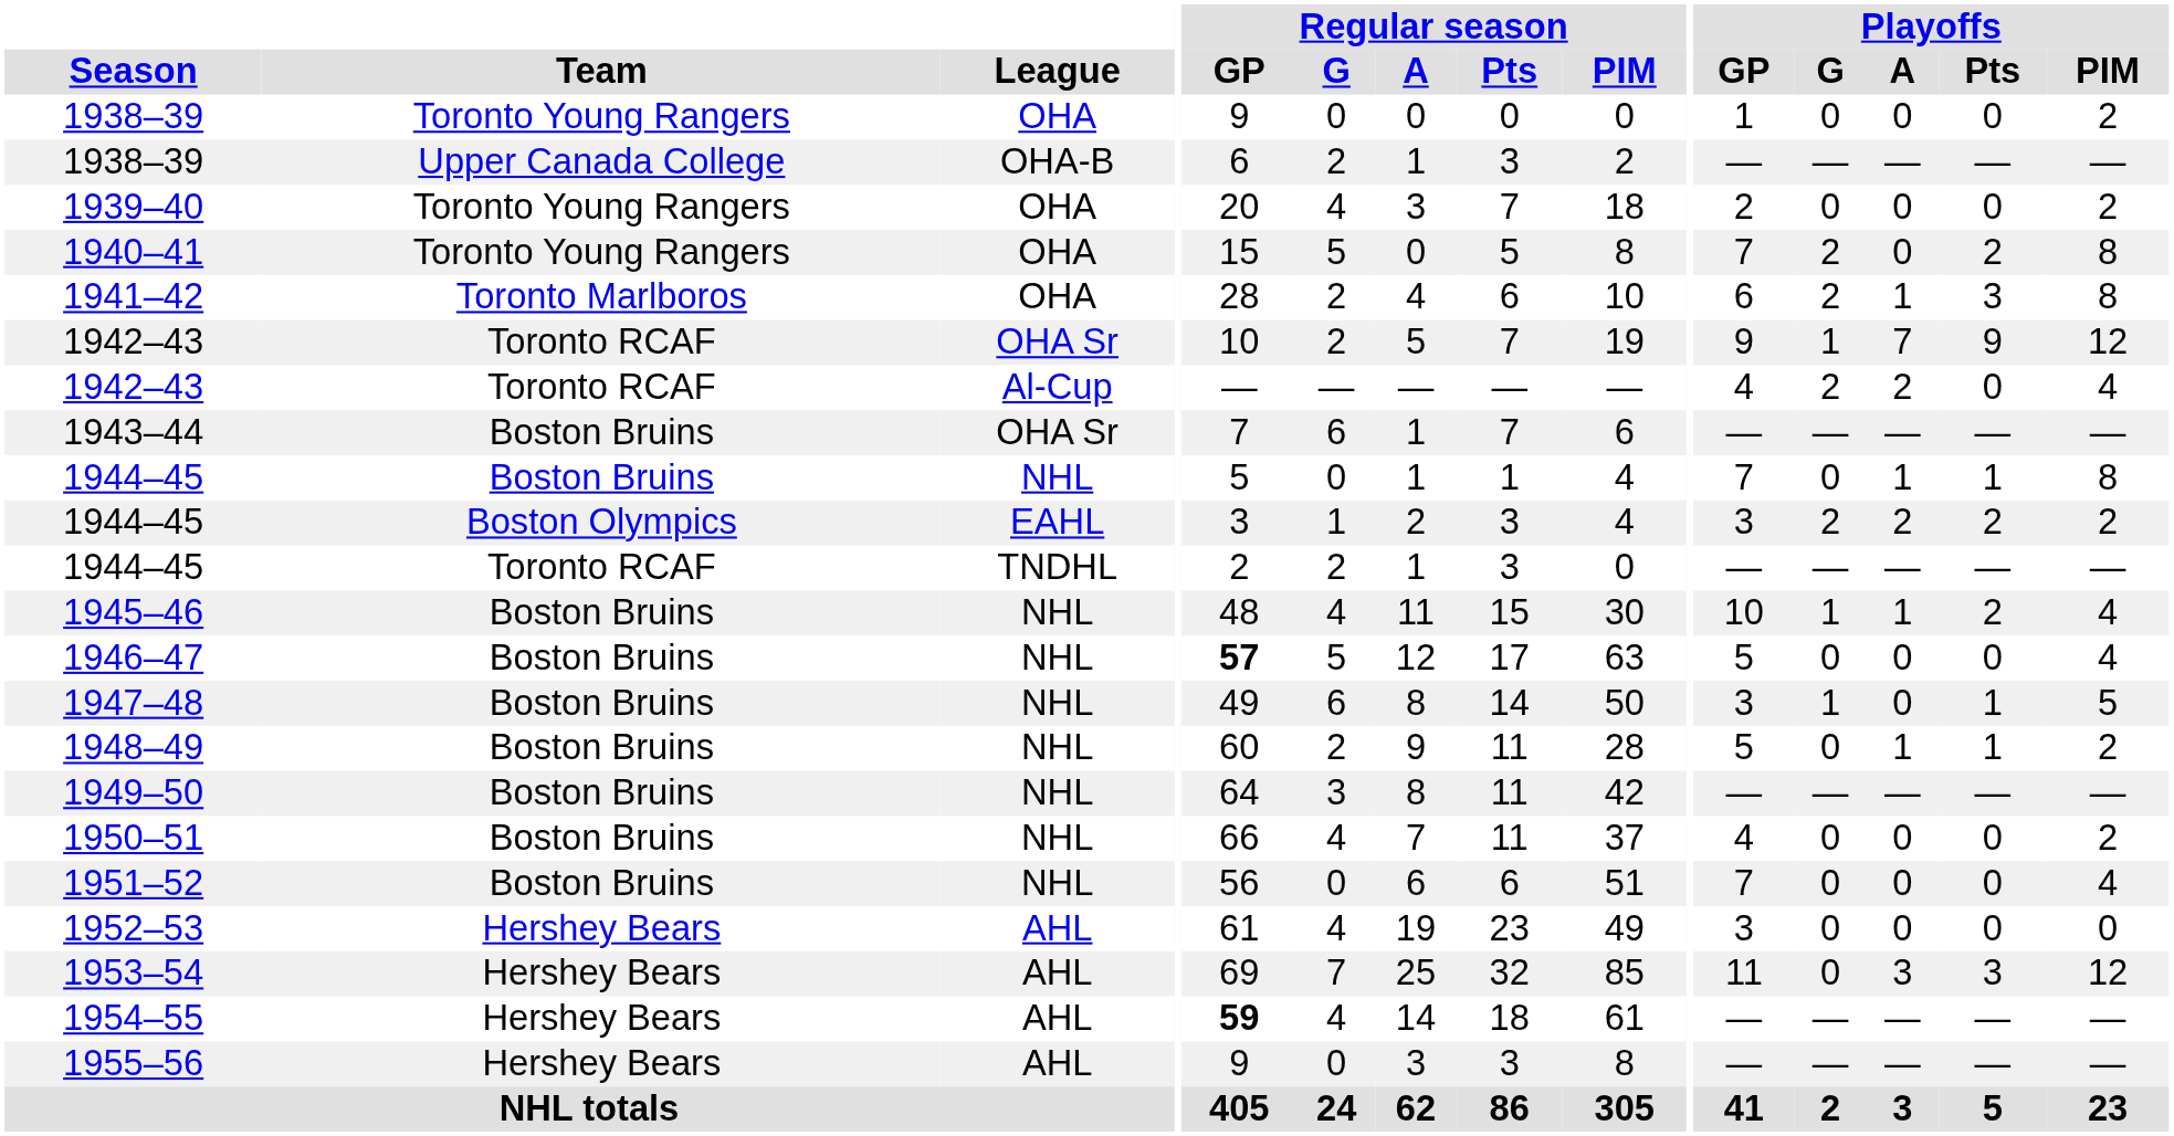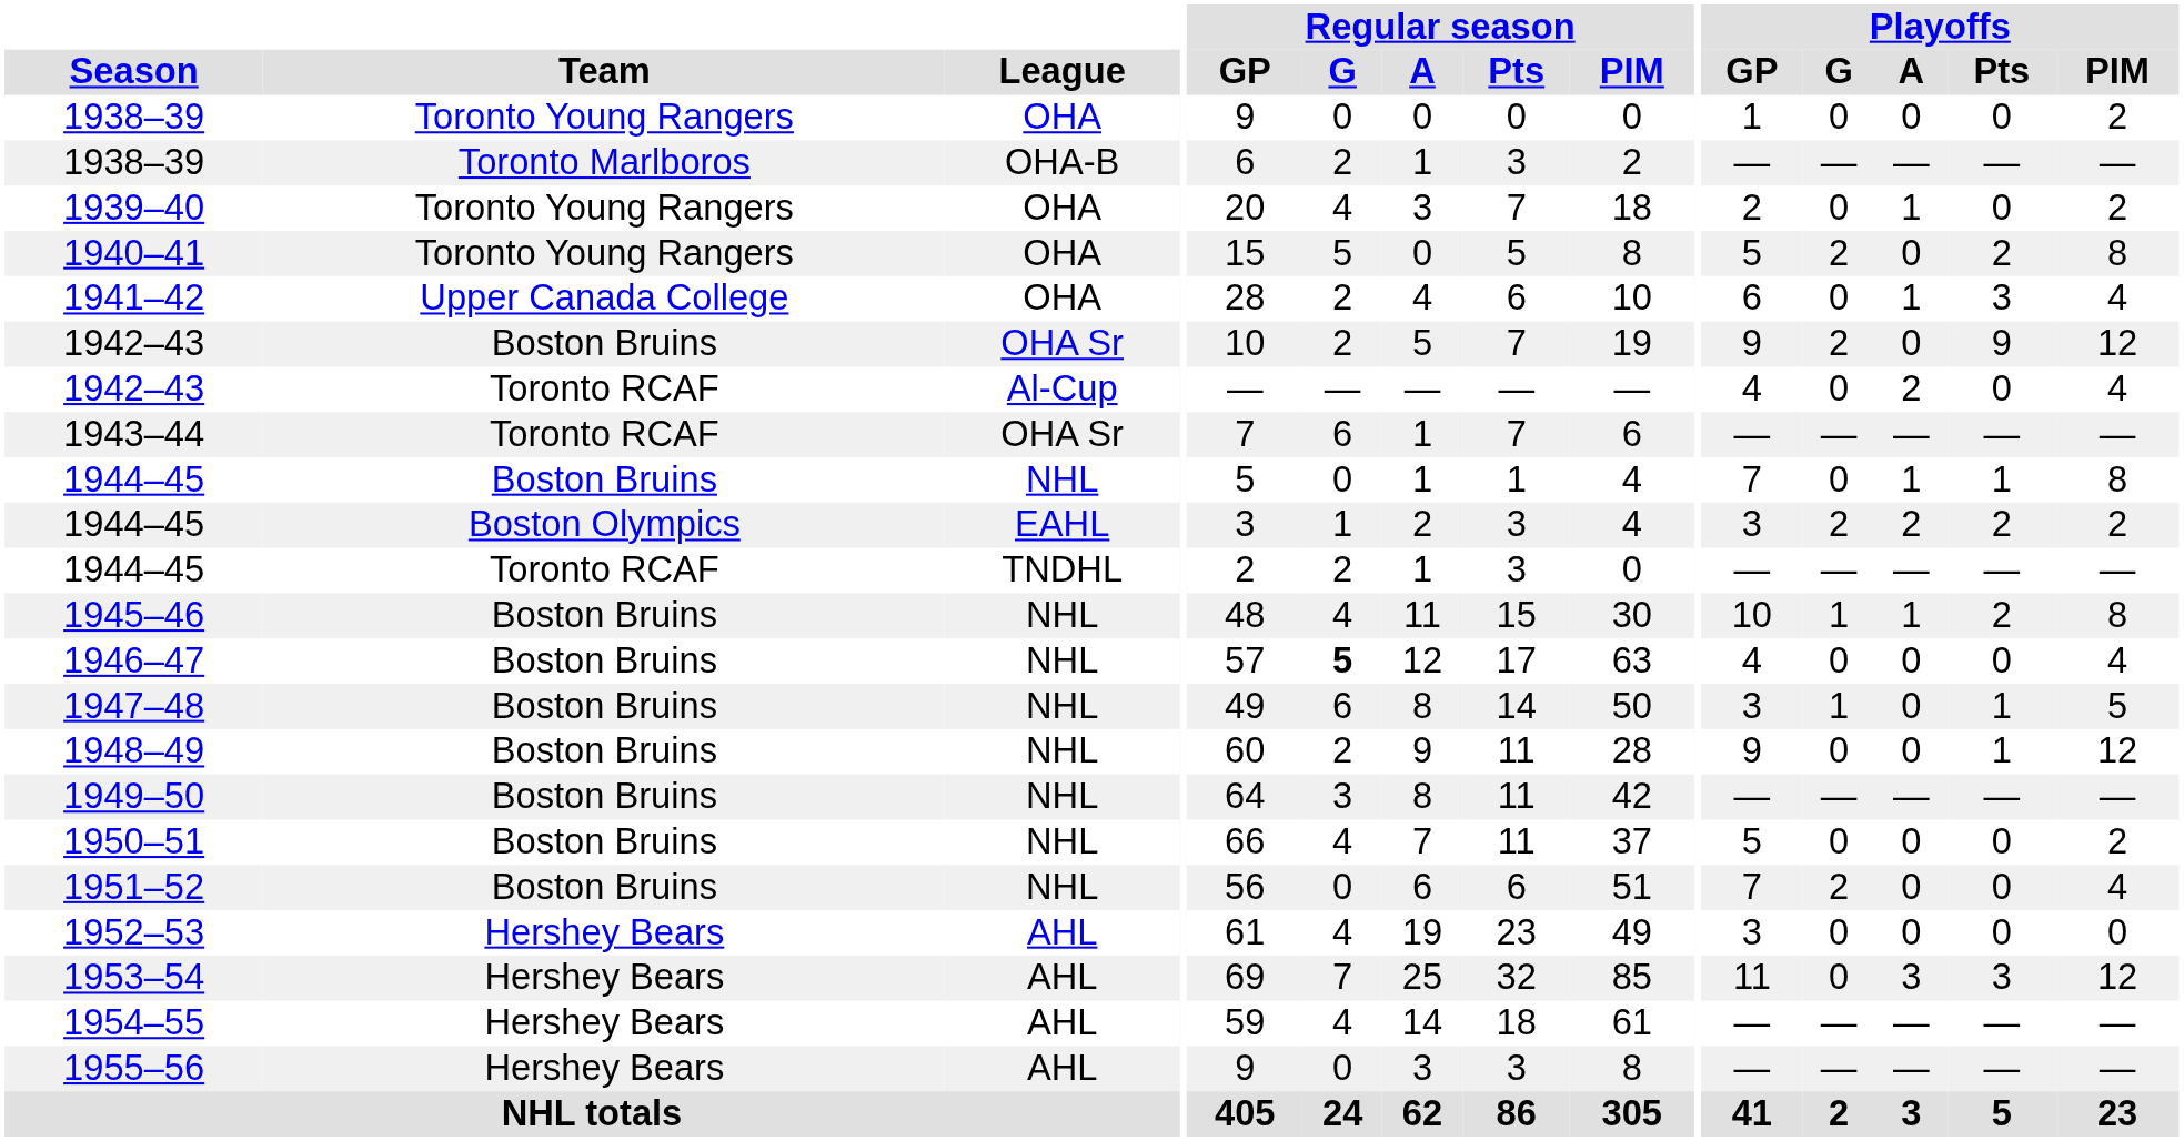 <table border="0" cellpadding="1" cellspacing="0" style="text-align:center; width:60em">
 <tr bgcolor="#e0e0e0">
 <th colspan="3" bgcolor="#ffffff"></th>
 <th rowspan="100" bgcolor="#ffffff"></th>
 <th colspan="5"><a href='#'>Regular season</a></th>
 <th rowspan="100" bgcolor="#ffffff"></th>
 <th colspan="5"><a href='#'>Playoffs</a></th>
 </tr>
 <tr bgcolor="#e0e0e0">
 <th><a href='#'>Season</a></th>
 <th>Team</th>
 <th>League</th>
 <th>GP</th>
 <th><a href='#'>G</a></th>
 <th><a href='#'>A</a></th>
 <th><a href='#'>Pts</a></th>
 <th><a href='#'>PIM</a></th>
 <th>GP</th>
 <th>G</th>
 <th>A</th>
 <th>Pts</th>
 <th>PIM</th>
 </tr>
 <tr>
 <td><a href='#'>1938–39</a></td>
 <td><a href='#'>Toronto Young Rangers</a></td>
 <td><a href='#'>OHA</a></td>
 <td>9</td>
 <td>0</td>
 <td>0</td>
 <td>0</td>
 <td>0</td>
 <td>1</td>
 <td>0</td>
 <td>0</td>
 <td>0</td>
 <td>2</td>
 </tr>
 <tr bgcolor="#f0f0f0">
 <td>1938–39</td>
-<td><a href='#'>Upper Canada College</a></td>
+<td><a href='#'>Toronto Marlboros</a></td>
 <td>OHA-B</td>
 <td>6</td>
 <td>2</td>
 <td>1</td>
 <td>3</td>
 <td>2</td>
 <td>—</td>
 <td>—</td>
 <td>—</td>
 <td>—</td>
 <td>—</td>
 </tr>
 <tr>
 <td><a href='#'>1939–40</a></td>
 <td>Toronto Young Rangers</td>
 <td>OHA</td>
 <td>20</td>
 <td>4</td>
 <td>3</td>
 <td>7</td>
 <td>18</td>
 <td>2</td>
 <td>0</td>
-<td>0</td>
+<td>1</td>
 <td>0</td>
 <td>2</td>
 </tr>
 <tr bgcolor="#f0f0f0">
 <td><a href='#'>1940–41</a></td>
 <td>Toronto Young Rangers</td>
 <td>OHA</td>
 <td>15</td>
 <td>5</td>
 <td>0</td>
 <td>5</td>
 <td>8</td>
-<td>7</td>
+<td>5</td>
 <td>2</td>
 <td>0</td>
 <td>2</td>
 <td>8</td>
 </tr>
 <tr>
 <td><a href='#'>1941–42</a></td>
-<td><a href='#'>Toronto Marlboros</a></td>
+<td><a href='#'>Upper Canada College</a></td>
 <td>OHA</td>
 <td>28</td>
 <td>2</td>
 <td>4</td>
 <td>6</td>
 <td>10</td>
 <td>6</td>
-<td>2</td>
+<td>0</td>
 <td>1</td>
 <td>3</td>
-<td>8</td>
+<td>4</td>
 </tr>
 <tr bgcolor="#f0f0f0">
 <td>1942–43</td>
-<td>Toronto RCAF</td>
+<td>Boston Bruins</td>
 <td><a href='#'>OHA Sr</a></td>
 <td>10</td>
 <td>2</td>
 <td>5</td>
 <td>7</td>
 <td>19</td>
 <td>9</td>
-<td>1</td>
-<td>7</td>
+<td>2</td>
+<td>0</td>
 <td>9</td>
 <td>12</td>
 </tr>
 <tr>
 <td><a href='#'>1942–43</a></td>
 <td>Toronto RCAF</td>
 <td><a href='#'>Al-Cup</a></td>
 <td>—</td>
 <td>—</td>
 <td>—</td>
 <td>—</td>
 <td>—</td>
 <td>4</td>
-<td>2</td>
+<td>0</td>
 <td>2</td>
 <td>0</td>
 <td>4</td>
 </tr>
 <tr bgcolor="#f0f0f0">
 <td>1943–44</td>
-<td>Boston Bruins</td>
+<td>Toronto RCAF</td>
 <td>OHA Sr</td>
 <td>7</td>
 <td>6</td>
 <td>1</td>
 <td>7</td>
 <td>6</td>
 <td>—</td>
 <td>—</td>
 <td>—</td>
 <td>—</td>
 <td>—</td>
 </tr>
 <tr>
 <td><a href='#'>1944–45</a></td>
 <td><a href='#'>Boston Bruins</a></td>
 <td><a href='#'>NHL</a></td>
 <td>5</td>
 <td>0</td>
 <td>1</td>
 <td>1</td>
 <td>4</td>
 <td>7</td>
 <td>0</td>
 <td>1</td>
 <td>1</td>
 <td>8</td>
 </tr>
 <tr bgcolor="#f0f0f0">
 <td>1944–45</td>
 <td><a href='#'>Boston Olympics</a></td>
 <td><a href='#'>EAHL</a></td>
 <td>3</td>
 <td>1</td>
 <td>2</td>
 <td>3</td>
 <td>4</td>
 <td>3</td>
 <td>2</td>
 <td>2</td>
 <td>2</td>
 <td>2</td>
 </tr>
 <tr>
 <td>1944–45</td>
 <td>Toronto RCAF</td>
 <td>TNDHL</td>
 <td>2</td>
 <td>2</td>
 <td>1</td>
 <td>3</td>
 <td>0</td>
 <td>—</td>
 <td>—</td>
 <td>—</td>
 <td>—</td>
 <td>—</td>
 </tr>
 <tr bgcolor="#f0f0f0">
 <td><a href='#'>1945–46</a></td>
 <td>Boston Bruins</td>
 <td>NHL</td>
 <td>48</td>
 <td>4</td>
 <td>11</td>
 <td>15</td>
 <td>30</td>
 <td>10</td>
 <td>1</td>
 <td>1</td>
 <td>2</td>
-<td>4</td>
+<td>8</td>
 </tr>
 <tr>
 <td><a href='#'>1946–47</a></td>
 <td>Boston Bruins</td>
 <td>NHL</td>
-<td><strong>57</strong></td>
-<td>5</td>
+<td>57</td>
+<td><strong>5</strong></td>
 <td>12</td>
 <td>17</td>
 <td>63</td>
-<td>5</td>
+<td>4</td>
 <td>0</td>
 <td>0</td>
 <td>0</td>
 <td>4</td>
 </tr>
 <tr bgcolor="#f0f0f0">
 <td><a href='#'>1947–48</a></td>
 <td>Boston Bruins</td>
 <td>NHL</td>
 <td>49</td>
 <td>6</td>
 <td>8</td>
 <td>14</td>
 <td>50</td>
 <td>3</td>
 <td>1</td>
 <td>0</td>
 <td>1</td>
 <td>5</td>
 </tr>
 <tr>
 <td><a href='#'>1948–49</a></td>
 <td>Boston Bruins</td>
 <td>NHL</td>
 <td>60</td>
 <td>2</td>
 <td>9</td>
 <td>11</td>
 <td>28</td>
-<td>5</td>
+<td>9</td>
+<td>0</td>
 <td>0</td>
 <td>1</td>
-<td>1</td>
-<td>2</td>
+<td>12</td>
 </tr>
 <tr bgcolor="#f0f0f0">
 <td><a href='#'>1949–50</a></td>
 <td>Boston Bruins</td>
 <td>NHL</td>
 <td>64</td>
 <td>3</td>
 <td>8</td>
 <td>11</td>
 <td>42</td>
 <td>—</td>
 <td>—</td>
 <td>—</td>
 <td>—</td>
 <td>—</td>
 </tr>
 <tr>
 <td><a href='#'>1950–51</a></td>
 <td>Boston Bruins</td>
 <td>NHL</td>
 <td>66</td>
 <td>4</td>
 <td>7</td>
 <td>11</td>
 <td>37</td>
-<td>4</td>
+<td>5</td>
 <td>0</td>
 <td>0</td>
 <td>0</td>
 <td>2</td>
 </tr>
 <tr bgcolor="#f0f0f0">
 <td><a href='#'>1951–52</a></td>
 <td>Boston Bruins</td>
 <td>NHL</td>
 <td>56</td>
 <td>0</td>
 <td>6</td>
 <td>6</td>
 <td>51</td>
 <td>7</td>
-<td>0</td>
+<td>2</td>
 <td>0</td>
 <td>0</td>
 <td>4</td>
 </tr>
 <tr>
 <td><a href='#'>1952–53</a></td>
 <td><a href='#'>Hershey Bears</a></td>
 <td><a href='#'>AHL</a></td>
 <td>61</td>
 <td>4</td>
 <td>19</td>
 <td>23</td>
 <td>49</td>
 <td>3</td>
 <td>0</td>
 <td>0</td>
 <td>0</td>
 <td>0</td>
 </tr>
 <tr bgcolor="#f0f0f0">
 <td><a href='#'>1953–54</a></td>
 <td>Hershey Bears</td>
 <td>AHL</td>
 <td>69</td>
 <td>7</td>
 <td>25</td>
 <td>32</td>
 <td>85</td>
 <td>11</td>
 <td>0</td>
 <td>3</td>
 <td>3</td>
 <td>12</td>
 </tr>
 <tr>
 <td><a href='#'>1954–55</a></td>
 <td>Hershey Bears</td>
 <td>AHL</td>
-<td><strong>59</strong></td>
+<td>59</td>
 <td>4</td>
 <td>14</td>
 <td>18</td>
 <td>61</td>
 <td>—</td>
 <td>—</td>
 <td>—</td>
 <td>—</td>
 <td>—</td>
 </tr>
 <tr bgcolor="#f0f0f0">
 <td><a href='#'>1955–56</a></td>
 <td>Hershey Bears</td>
 <td>AHL</td>
 <td>9</td>
 <td>0</td>
 <td>3</td>
 <td>3</td>
 <td>8</td>
 <td>—</td>
 <td>—</td>
 <td>—</td>
 <td>—</td>
 <td>—</td>
 </tr>
 <tr bgcolor="#e0e0e0">
 <th colspan="3">NHL totals</th>
 <th>405</th>
 <th>24</th>
 <th>62</th>
 <th>86</th>
 <th>305</th>
 <th>41</th>
 <th>2</th>
 <th>3</th>
 <th>5</th>
 <th>23</th>
 </tr>
 </table>
